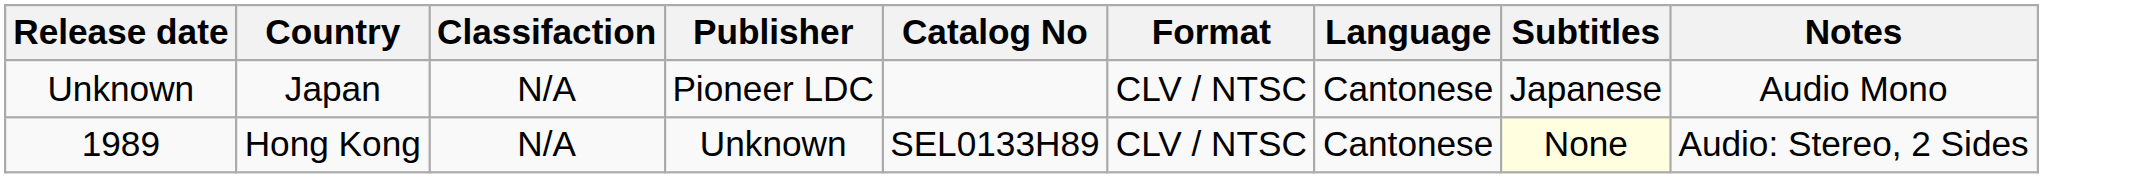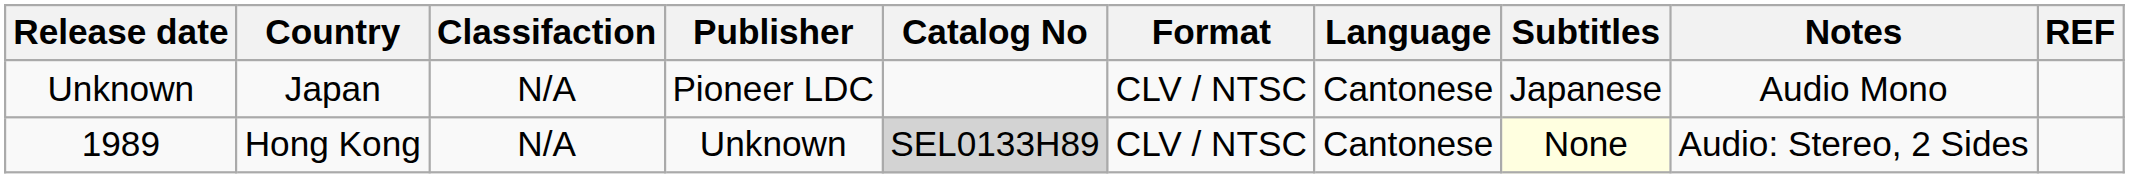 <table class="wikitable">
 <tr>
 <th>Release date</th>
 <th>Country</th>
 <th>Classifaction</th>
 <th>Publisher</th>
 <th>Catalog No</th>
 <th>Format</th>
 <th>Language</th>
 <th>Subtitles</th>
 <th>Notes</th>
+<th>REF</th>
 </tr>
 <tr style="text-align:center;">
 <td>Unknown</td>
 <td>Japan</td>
 <td>N/A</td>
 <td>Pioneer LDC</td>
 <td></td>
 <td>CLV / NTSC</td>
 <td>Cantonese</td>
 <td>Japanese</td>
 <td>Audio Mono</td>
+<td></td>
 </tr>
 <tr style="text-align:center;">
 <td>1989</td>
 <td>Hong Kong</td>
 <td>N/A</td>
 <td>Unknown</td>
-<td>SEL0133H89</td>
+<td style="background: lightgrey;">SEL0133H89</td>
 <td>CLV / NTSC</td>
 <td>Cantonese</td>
 <td style="background: lightyellow;">None</td>
 <td>Audio: Stereo, 2 Sides</td>
+<td></td>
 </tr>
 </table>
